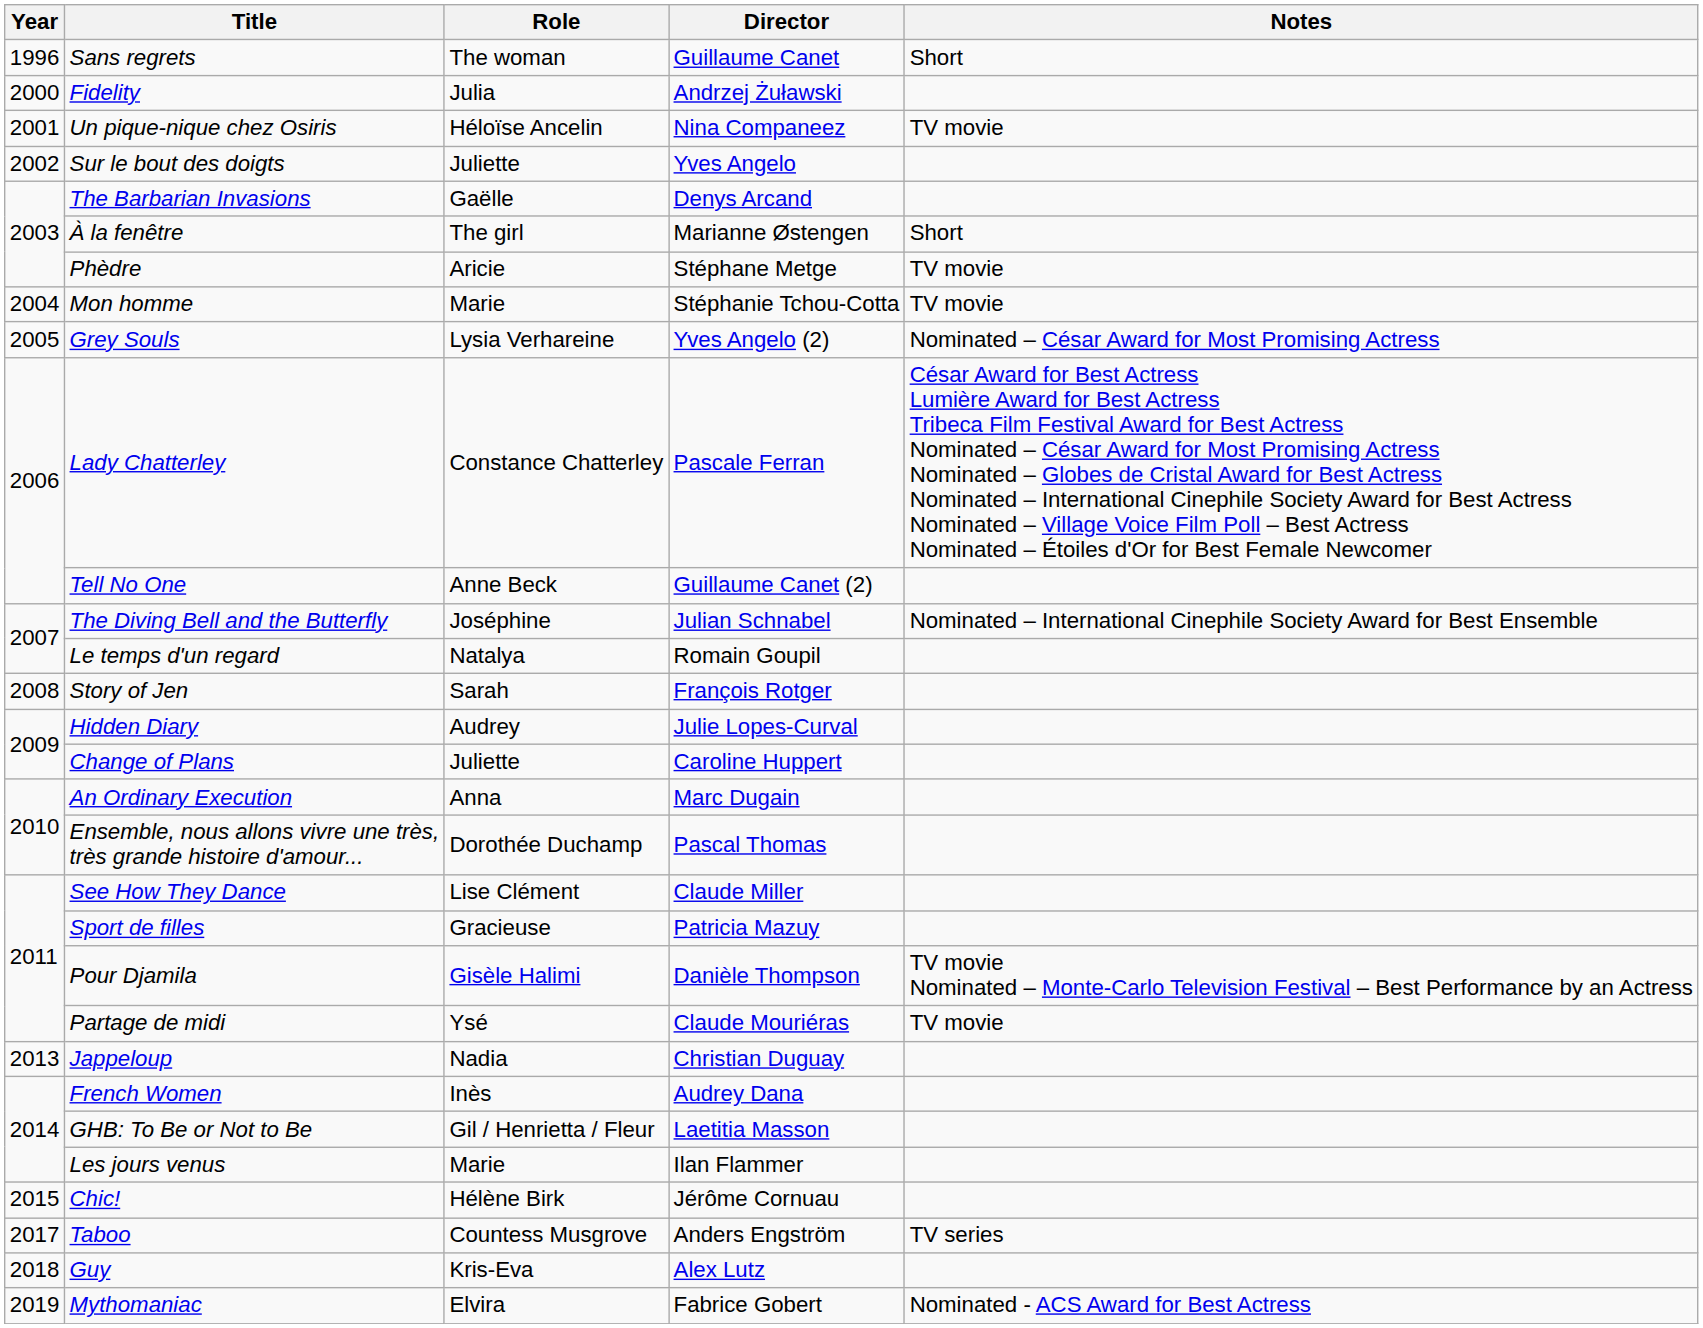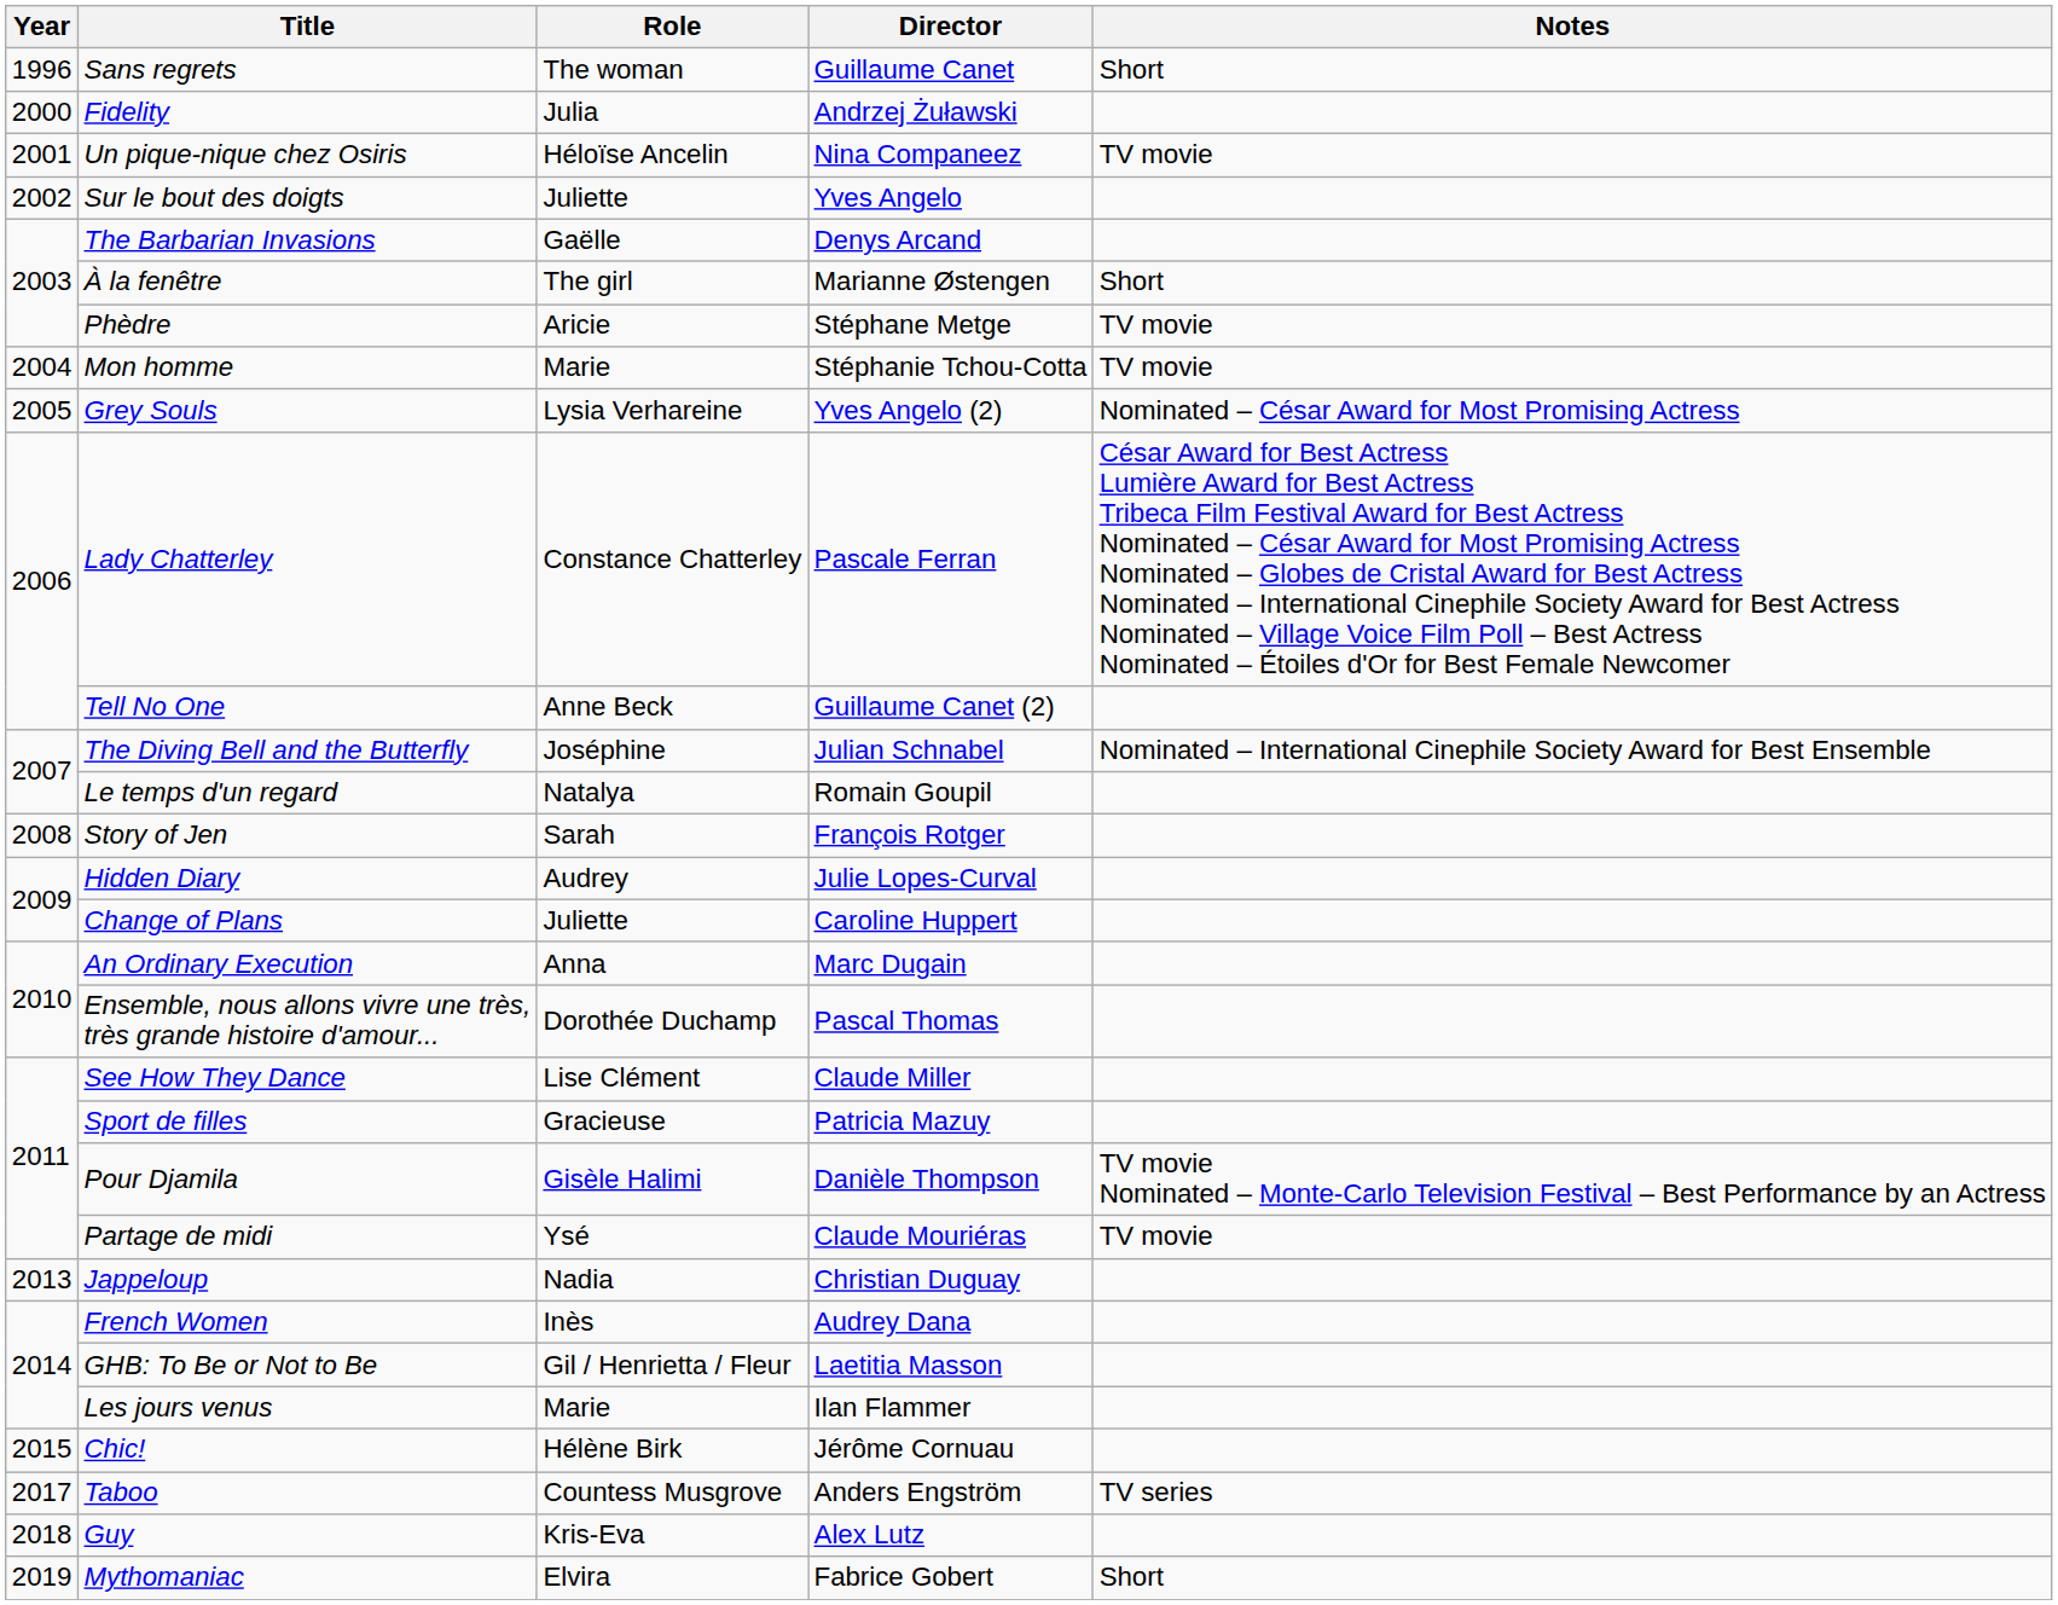 <table class="wikitable">
 <tr>
 <th>Year</th>
 <th>Title</th>
 <th>Role</th>
 <th>Director</th>
 <th>Notes</th>
 </tr>
 <tr>
 <td rowspan=1>1996</td>
 <td><em>Sans regrets</em></td>
 <td>The woman</td>
 <td><a href='#'>Guillaume Canet</a></td>
 <td>Short</td>
 </tr>
 <tr>
 <td rowspan=1>2000</td>
 <td><em><a href='#'>Fidelity</a></em></td>
 <td>Julia</td>
 <td><a href='#'>Andrzej Żuławski</a></td>
 <td></td>
 </tr>
 <tr>
 <td rowspan=1>2001</td>
 <td><em>Un pique-nique chez Osiris</em></td>
 <td>Héloïse Ancelin</td>
 <td><a href='#'>Nina Companeez</a></td>
 <td>TV movie</td>
 </tr>
 <tr>
 <td rowspan=1>2002</td>
 <td><em>Sur le bout des doigts</em></td>
 <td>Juliette</td>
 <td><a href='#'>Yves Angelo</a></td>
 <td></td>
 </tr>
 <tr>
 <td rowspan=3>2003</td>
 <td><em><a href='#'>The Barbarian Invasions</a></em></td>
 <td>Gaëlle</td>
 <td><a href='#'>Denys Arcand</a></td>
 <td></td>
 </tr>
 <tr>
 <td><em>À la fenêtre</em></td>
 <td>The girl</td>
 <td>Marianne Østengen</td>
 <td>Short</td>
 </tr>
 <tr>
 <td><em>Phèdre</em></td>
 <td>Aricie</td>
 <td>Stéphane Metge</td>
 <td>TV movie</td>
 </tr>
 <tr>
 <td rowspan=1>2004</td>
 <td><em>Mon homme</em></td>
 <td>Marie</td>
 <td>Stéphanie Tchou-Cotta</td>
 <td>TV movie</td>
 </tr>
 <tr>
 <td rowspan=1>2005</td>
 <td><em><a href='#'>Grey Souls</a></em></td>
 <td>Lysia Verhareine</td>
 <td><a href='#'>Yves Angelo</a> (2)</td>
 <td>Nominated – <a href='#'>César Award for Most Promising Actress</a></td>
 </tr>
 <tr>
 <td rowspan=2>2006</td>
 <td><em><a href='#'>Lady Chatterley</a></em></td>
 <td>Constance Chatterley</td>
 <td><a href='#'>Pascale Ferran</a></td>
 <td><a href='#'>César Award for Best Actress</a><br><a href='#'>Lumière Award for Best Actress</a><br><a href='#'>Tribeca Film Festival Award for Best Actress</a><br>Nominated – <a href='#'>César Award for Most Promising Actress</a><br>Nominated – <a href='#'>Globes de Cristal Award for Best Actress</a><br>Nominated – International Cinephile Society Award for Best Actress<br>Nominated – <a href='#'>Village Voice Film Poll</a> – Best Actress<br>Nominated – Étoiles d'Or for Best Female Newcomer</td>
 </tr>
 <tr>
 <td><em><a href='#'>Tell No One</a></em></td>
 <td>Anne Beck</td>
 <td><a href='#'>Guillaume Canet</a> (2)</td>
 <td></td>
 </tr>
 <tr>
 <td rowspan=2>2007</td>
 <td><em><a href='#'>The Diving Bell and the Butterfly</a></em></td>
 <td>Joséphine</td>
 <td><a href='#'>Julian Schnabel</a></td>
 <td>Nominated – International Cinephile Society Award for Best Ensemble</td>
 </tr>
 <tr>
 <td><em>Le temps d'un regard</em></td>
 <td>Natalya</td>
 <td>Romain Goupil</td>
 <td></td>
 </tr>
 <tr>
 <td rowspan=1>2008</td>
 <td><em>Story of Jen</em></td>
 <td>Sarah</td>
 <td><a href='#'>François Rotger</a></td>
 <td></td>
 </tr>
 <tr>
 <td rowspan=2>2009</td>
 <td><em><a href='#'>Hidden Diary</a></em></td>
 <td>Audrey</td>
 <td><a href='#'>Julie Lopes-Curval</a></td>
 <td></td>
 </tr>
 <tr>
 <td><em><a href='#'>Change of Plans</a></em></td>
 <td>Juliette</td>
 <td><a href='#'>Caroline Huppert</a></td>
 <td></td>
 </tr>
 <tr>
 <td rowspan=2>2010</td>
 <td><em><a href='#'>An Ordinary Execution</a></em></td>
 <td>Anna</td>
 <td><a href='#'>Marc Dugain</a></td>
 <td></td>
 </tr>
 <tr>
 <td><em>Ensemble, nous allons vivre une très,<br> très grande histoire d'amour...</em></td>
 <td>Dorothée Duchamp</td>
 <td><a href='#'>Pascal Thomas</a></td>
 <td></td>
 </tr>
 <tr>
 <td rowspan=4>2011</td>
 <td><em><a href='#'>See How They Dance</a></em></td>
 <td>Lise Clément</td>
 <td><a href='#'>Claude Miller</a></td>
 <td></td>
 </tr>
 <tr>
 <td><em><a href='#'>Sport de filles</a></em></td>
 <td>Gracieuse</td>
 <td><a href='#'>Patricia Mazuy</a></td>
 <td></td>
 </tr>
 <tr>
 <td><em>Pour Djamila</em></td>
 <td><a href='#'>Gisèle Halimi</a></td>
 <td><a href='#'>Danièle Thompson</a></td>
 <td>TV movie<br>Nominated – <a href='#'>Monte-Carlo Television Festival</a> – Best Performance by an Actress</td>
 </tr>
 <tr>
 <td><em>Partage de midi</em></td>
 <td>Ysé</td>
 <td><a href='#'>Claude Mouriéras</a></td>
 <td>TV movie</td>
 </tr>
 <tr>
 <td rowspan=1>2013</td>
 <td><em><a href='#'>Jappeloup</a></em></td>
 <td>Nadia</td>
 <td><a href='#'>Christian Duguay</a></td>
 <td></td>
 </tr>
 <tr>
 <td rowspan=3>2014</td>
 <td><em><a href='#'>French Women</a></em></td>
 <td>Inès</td>
 <td><a href='#'>Audrey Dana</a></td>
 <td></td>
 </tr>
 <tr>
 <td><em>GHB: To Be or Not to Be</em></td>
 <td>Gil / Henrietta / Fleur</td>
 <td><a href='#'>Laetitia Masson</a></td>
 <td></td>
 </tr>
 <tr>
 <td><em>Les jours venus</em></td>
 <td>Marie</td>
 <td>Ilan Flammer</td>
 <td></td>
 </tr>
 <tr>
 <td>2015</td>
 <td><em><a href='#'>Chic!</a></em></td>
 <td>Hélène Birk</td>
 <td>Jérôme Cornuau</td>
 <td></td>
 </tr>
 <tr>
 <td>2017</td>
 <td><em><a href='#'>Taboo</a></em></td>
 <td>Countess Musgrove</td>
 <td>Anders Engström</td>
 <td>TV series</td>
 </tr>
 <tr>
 <td>2018</td>
 <td><em><a href='#'>Guy</a></em></td>
 <td>Kris-Eva</td>
 <td><a href='#'>Alex Lutz</a></td>
 <td></td>
 </tr>
 <tr>
 <td>2019</td>
 <td><em><a href='#'>Mythomaniac</a></em></td>
 <td>Elvira</td>
 <td>Fabrice Gobert</td>
-<td>Nominated - <a href='#'>ACS Award for Best Actress</a></td>
+<td>Short</td>
 </tr>
 </table>
